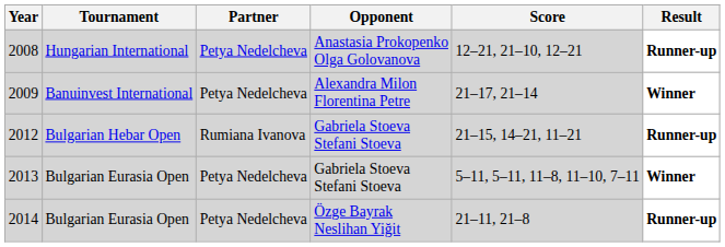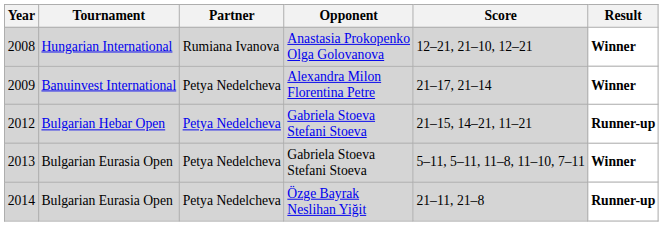 <table class="sortable wikitable" style="font-size: 90%;">
 <tr>
 <th>Year</th>
 <th>Tournament</th>
 <th>Partner</th>
 <th>Opponent</th>
 <th>Score</th>
 <th>Result</th>
 </tr>
 <tr style="background:#D5D5D5">
 <td align="center">2008</td>
 <td align="left"><a href='#'>Hungarian International</a></td>
-<td align="left"> <a href='#'>Petya Nedelcheva</a></td>
+<td align="left"> Rumiana Ivanova</td>
 <td align="left"> <a href='#'>Anastasia Prokopenko</a><br> <a href='#'>Olga Golovanova</a></td>
 <td align="left">12–21, 21–10, 12–21</td>
-<td style="text-align:left; background:white"> <strong>Runner-up</strong></td>
+<td style="text-align:left; background:white"> <strong>Winner</strong></td>
 </tr>
 <tr style="background:#D5D5D5">
 <td align="center">2009</td>
 <td align="left"><a href='#'>Banuinvest International</a></td>
 <td align="left"> Petya Nedelcheva</td>
 <td align="left"> <a href='#'>Alexandra Milon</a><br> <a href='#'>Florentina Petre</a></td>
 <td align="left">21–17, 21–14</td>
 <td style="text-align:left; background:white"> <strong>Winner</strong></td>
 </tr>
 <tr style="background:#D5D5D5">
 <td align="center">2012</td>
 <td align="left"><a href='#'>Bulgarian Hebar Open</a></td>
-<td align="left"> Rumiana Ivanova</td>
+<td align="left"> <a href='#'>Petya Nedelcheva</a></td>
 <td align="left"> <a href='#'>Gabriela Stoeva</a><br> <a href='#'>Stefani Stoeva</a></td>
 <td align="left">21–15, 14–21, 11–21</td>
 <td style="text-align:left; background:white"> <strong>Runner-up</strong></td>
 </tr>
 <tr style="background:#D5D5D5">
 <td align="center">2013</td>
 <td align="left">Bulgarian Eurasia Open</td>
 <td align="left"> Petya Nedelcheva</td>
 <td align="left"> Gabriela Stoeva<br> Stefani Stoeva</td>
 <td align="left">5–11, 5–11, 11–8, 11–10, 7–11</td>
 <td style="text-align:left; background:white"> <strong>Winner</strong></td>
 </tr>
 <tr style="background:#D5D5D5">
 <td align="center">2014</td>
 <td align="left">Bulgarian Eurasia Open</td>
 <td align="left"> Petya Nedelcheva</td>
 <td align="left"> <a href='#'>Özge Bayrak</a><br> <a href='#'>Neslihan Yiğit</a></td>
 <td align="left">21–11, 21–8</td>
 <td style="text-align:left; background:white"> <strong>Runner-up</strong></td>
 </tr>
 </table>
